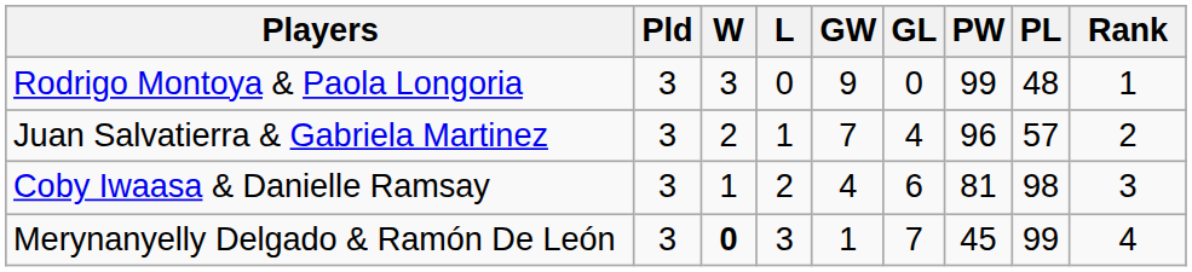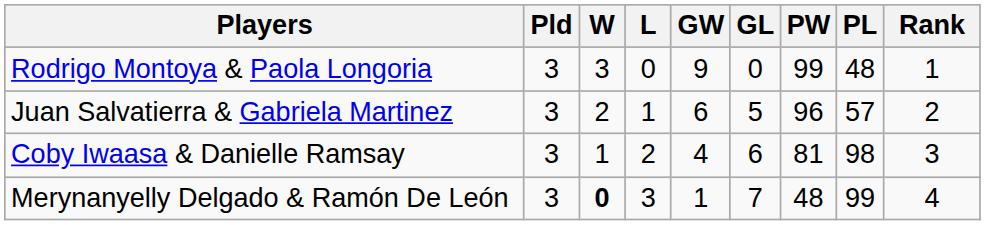 <table class=wikitable style="text-align:center">
 <tr>
 <th width=300>Players</th>
 <th width=20>Pld</th>
 <th width=20>W</th>
 <th width=20>L</th>
 <th width=20>GW</th>
 <th width=20>GL</th>
 <th width=20>PW</th>
 <th width=20>PL</th>
 <th width=50>Rank</th>
 </tr>
 <tr>
 <td align=left> <a href='#'>Rodrigo Montoya</a> & <a href='#'>Paola Longoria</a></td>
 <td>3</td>
 <td>3</td>
 <td>0</td>
 <td>9</td>
 <td>0</td>
 <td>99</td>
 <td>48</td>
 <td>1</td>
 </tr>
 <tr>
 <td align=left> Juan Salvatierra & <a href='#'>Gabriela Martinez</a></td>
 <td>3</td>
 <td>2</td>
 <td>1</td>
-<td>7</td>
-<td>4</td>
+<td>6</td>
+<td>5</td>
 <td>96</td>
 <td>57</td>
 <td>2</td>
 </tr>
 <tr>
 <td align=left> <a href='#'>Coby Iwaasa</a> & Danielle Ramsay</td>
 <td>3</td>
 <td>1</td>
 <td>2</td>
 <td>4</td>
 <td>6</td>
 <td>81</td>
 <td>98</td>
 <td>3</td>
 </tr>
 <tr>
 <td align=left> Merynanyelly Delgado & Ramón De León</td>
 <td>3</td>
 <td><strong>0</strong></td>
 <td>3</td>
 <td>1</td>
 <td>7</td>
-<td>45</td>
+<td>48</td>
 <td>99</td>
 <td>4</td>
 </tr>
 </table>
